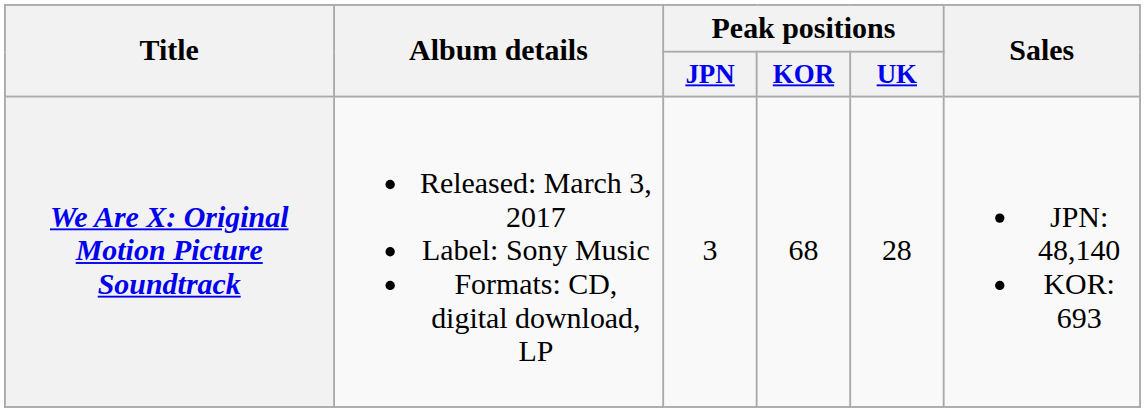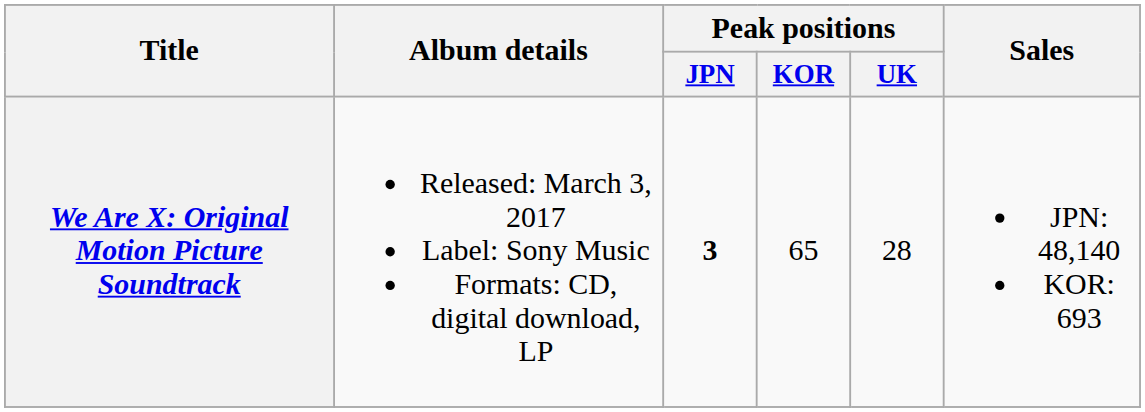 <table class="wikitable plainrowheaders" style="text-align:center;">
 <tr>
 <th scope="col" rowspan="2">Title</th>
 <th scope="col" rowspan="2">Album details</th>
 <th scope="col" colspan="3">Peak positions</th>
 <th scope="col" rowspan="2">Sales</th>
 </tr>
 <tr>
 <th scope="col" style="width:3em;font-size:90%;"><a href='#'>JPN</a><br></th>
 <th scope="col" style="width:3em;font-size:90%;"><a href='#'>KOR</a> <br></th>
 <th scope="col" style="width:3em;font-size:90%;"><a href='#'>UK</a> <br></th>
 </tr>
 <tr>
 <th scope="row"><em><a href='#'>We Are X: Original Motion Picture Soundtrack</a></em></th>
 <td><br><ul><li>Released: March 3, 2017</li><li>Label: Sony Music</li><li>Formats: CD, digital download, LP</li></ul></td>
-<td align="center">3</td>
-<td align="center">68</td>
+<td align="center"><strong>3</strong></td>
+<td align="center">65</td>
 <td align="center">28</td>
 <td><br><ul><li>JPN: 48,140</li><li>KOR: 693</li></ul></td>
 </tr>
 </table>
